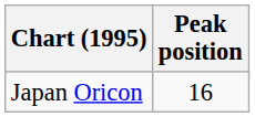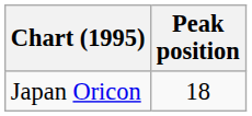 <table class="wikitable">
 <tr>
 <th align="left">Chart (1995)</th>
 <th align="center">Peak<br>position</th>
 </tr>
 <tr>
 <td align="left">Japan <a href='#'>Oricon</a></td>
-<td align="center">16</td>
+<td align="center">18</td>
 </tr>
 </table>
